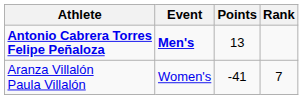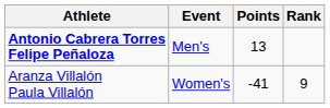 <table class=wikitable style="font-size:90%">
 <tr>
 <th>Athlete</th>
 <th>Event</th>
 <th>Points</th>
 <th>Rank</th>
 </tr>
 <tr align=center>
 <td align=left><strong><a href='#'>Antonio Cabrera Torres</a><br><a href='#'>Felipe Peñaloza</a></strong></td>
-<td align=left><strong><a href='#'>Men's</a></strong></td>
+<td align=left><a href='#'>Men's</a></td>
 <td>13</td>
 <td></td>
 </tr>
 <tr align=center>
 <td align=left><a href='#'>Aranza Villalón</a><br><a href='#'>Paula Villalón</a></td>
 <td align=left><a href='#'>Women's</a></td>
 <td>-41</td>
-<td>7</td>
+<td>9</td>
 </tr>
 </table>
